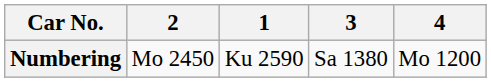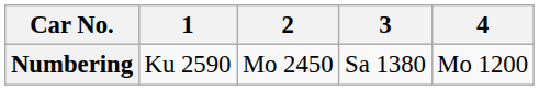 <table class="wikitable">
 <tr>
 <th>Car No.</th>
+<th>1</th>
 <th>2</th>
-<th>1</th>
 <th>3</th>
 <th>4</th>
 </tr>
 <tr>
 <th>Numbering</th>
+<td>Ku 2590</td>
 <td>Mo 2450</td>
-<td>Ku 2590</td>
 <td>Sa 1380</td>
 <td>Mo 1200</td>
 </tr>
 </table>
